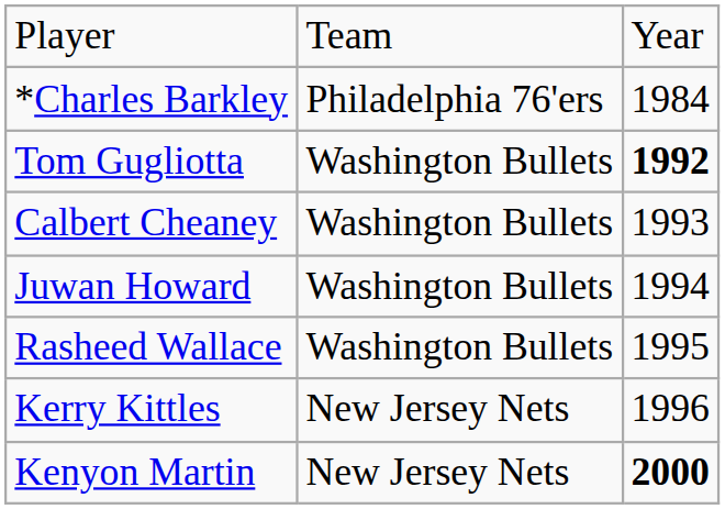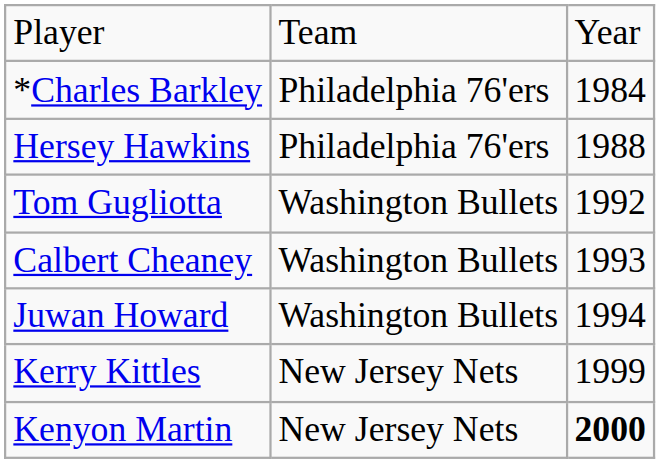 <table class="wikitable">
 <tr>
 <td>Player</td>
 <td>Team</td>
 <td>Year</td>
 </tr>
 <tr>
 <td>*<a href='#'>Charles Barkley</a></td>
 <td>Philadelphia 76'ers</td>
 <td>1984</td>
 </tr>
 <tr>
+<td><a href='#'>Hersey Hawkins</a></td>
+<td>Philadelphia 76'ers</td>
+<td>1988</td>
+</tr>
+<tr>
 <td><a href='#'>Tom Gugliotta</a></td>
 <td>Washington Bullets</td>
-<td><strong>1992</strong></td>
+<td>1992</td>
 </tr>
 <tr>
 <td><a href='#'>Calbert Cheaney</a></td>
 <td>Washington Bullets</td>
 <td>1993</td>
 </tr>
 <tr>
 <td><a href='#'>Juwan Howard</a></td>
 <td>Washington Bullets</td>
 <td>1994</td>
 </tr>
 <tr>
-<td><a href='#'>Rasheed Wallace</a></td>
-<td>Washington Bullets</td>
-<td>1995</td>
-</tr>
-<tr>
 <td><a href='#'>Kerry Kittles</a></td>
 <td>New Jersey Nets</td>
-<td>1996</td>
+<td>1999</td>
 </tr>
 <tr>
 <td><a href='#'>Kenyon Martin</a></td>
 <td>New Jersey Nets</td>
 <td><strong>2000</strong></td>
 </tr>
 </table>
